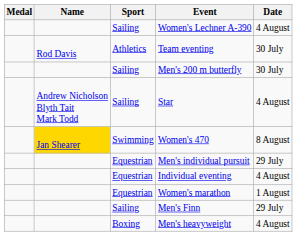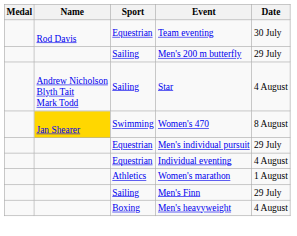 <table class="wikitable sortable" style="font-size: 95%;">
 <tr>
 <th>Medal</th>
 <th>Name</th>
 <th>Sport</th>
 <th>Event</th>
 <th>Date</th>
 </tr>
 <tr>
 <td></td>
-<td></td>
-<td><a href='#'>Sailing</a></td>
-<td><a href='#'>Women's Lechner A-390</a></td>
-<td>4 August</td>
-</tr>
-<tr>
-<td></td>
 <td><br><a href='#'>Rod Davis</a></td>
-<td><a href='#'>Athletics</a></td>
+<td><a href='#'>Equestrian</a></td>
 <td><a href='#'>Team eventing</a></td>
 <td>30 July</td>
 </tr>
 <tr>
 <td></td>
 <td></td>
 <td><a href='#'>Sailing</a></td>
 <td><a href='#'>Men's 200 m butterfly</a></td>
-<td>30 July</td>
+<td>29 July</td>
 </tr>
 <tr>
 <td></td>
 <td><br><a href='#'>Andrew Nicholson</a><br><a href='#'>Blyth Tait</a><br><a href='#'>Mark Todd</a></td>
 <td><a href='#'>Sailing</a></td>
 <td><a href='#'>Star</a></td>
 <td>4 August</td>
 </tr>
 <tr>
 <td></td>
 <td style="background: gold;"><br><a href='#'>Jan Shearer</a></td>
 <td><a href='#'>Swimming</a></td>
 <td><a href='#'>Women's 470</a></td>
 <td>8 August</td>
 </tr>
 <tr>
 <td></td>
 <td></td>
 <td><a href='#'>Equestrian</a></td>
 <td><a href='#'>Men's individual pursuit</a></td>
 <td>29 July</td>
 </tr>
 <tr>
 <td></td>
 <td></td>
 <td><a href='#'>Equestrian</a></td>
 <td><a href='#'>Individual eventing</a></td>
 <td>4 August</td>
 </tr>
 <tr>
 <td></td>
 <td></td>
-<td><a href='#'>Equestrian</a></td>
+<td><a href='#'>Athletics</a></td>
 <td><a href='#'>Women's marathon</a></td>
 <td>1 August</td>
 </tr>
 <tr>
 <td></td>
 <td></td>
 <td><a href='#'>Sailing</a></td>
 <td><a href='#'>Men's Finn</a></td>
 <td>29 July</td>
 </tr>
 <tr>
 <td></td>
 <td></td>
 <td><a href='#'>Boxing</a></td>
 <td><a href='#'>Men's heavyweight</a></td>
 <td>4 August</td>
 </tr>
 </table>
